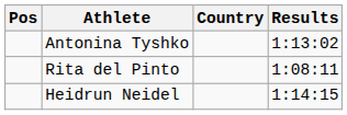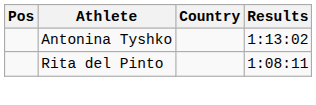 <table class="wikitable">
 <tr>
 <th>Pos</th>
 <th>Athlete</th>
 <th>Country</th>
 <th>Results</th>
 </tr>
 <tr>
 <td align="center"></td>
 <td>Antonina Tyshko</td>
 <td></td>
 <td>1:13:02</td>
 </tr>
 <tr>
 <td align="center"></td>
 <td>Rita del Pinto</td>
 <td></td>
 <td>1:08:11</td>
 </tr>
-<tr>
-<td align="center"></td>
-<td>Heidrun Neidel</td>
-<td></td>
-<td>1:14:15</td>
-</tr>
 </table>
